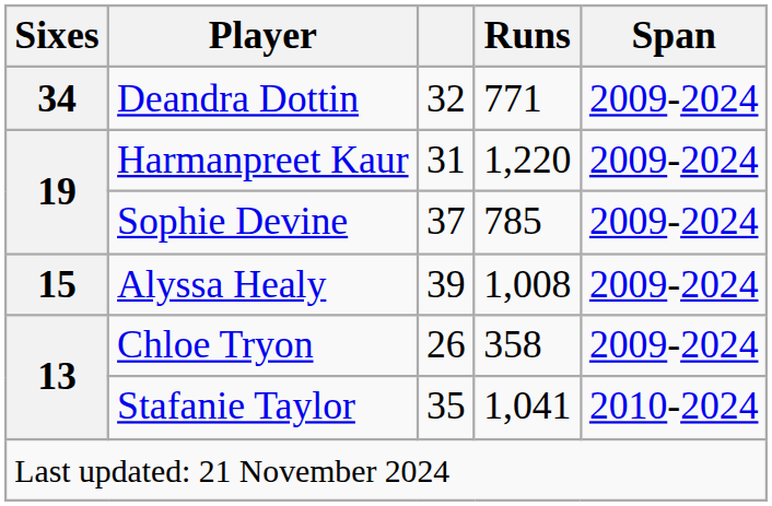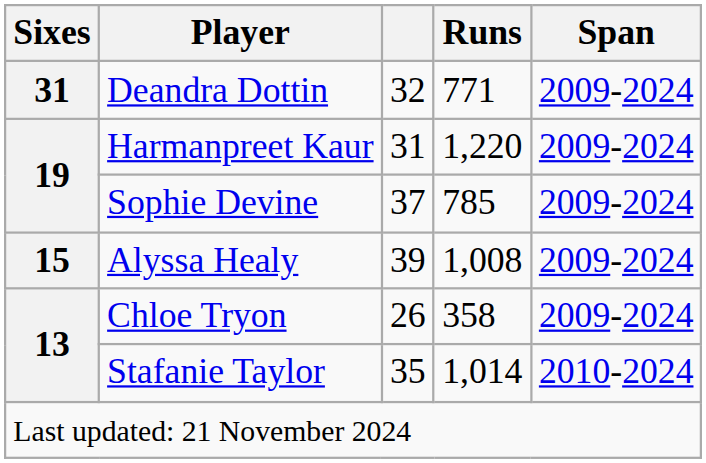 <table class="wikitable sortable">
 <tr>
 <th>Sixes</th>
 <th>Player</th>
 <th></th>
 <th>Runs</th>
 <th>Span</th>
 </tr>
 <tr>
-<th>34</th>
+<th>31</th>
 <td> <a href='#'>Deandra Dottin</a></td>
 <td>32</td>
 <td>771</td>
 <td><a href='#'>2009</a>-<a href='#'>2024</a></td>
 </tr>
 <tr>
 <th rowspan="2">19</th>
 <td> <a href='#'>Harmanpreet Kaur</a></td>
 <td>31</td>
 <td>1,220</td>
 <td><a href='#'>2009</a>-<a href='#'>2024</a></td>
 </tr>
 <tr>
 <td> <a href='#'>Sophie Devine</a></td>
 <td>37</td>
 <td>785</td>
 <td><a href='#'>2009</a>-<a href='#'>2024</a></td>
 </tr>
 <tr>
 <th>15</th>
 <td> <a href='#'>Alyssa Healy</a></td>
 <td>39</td>
 <td>1,008</td>
 <td><a href='#'>2009</a>-<a href='#'>2024</a></td>
 </tr>
 <tr>
 <th rowspan="2">13</th>
 <td> <a href='#'>Chloe Tryon</a></td>
 <td>26</td>
 <td>358</td>
 <td><a href='#'>2009</a>-<a href='#'>2024</a></td>
 </tr>
 <tr>
 <td> <a href='#'>Stafanie Taylor</a></td>
 <td>35</td>
-<td>1,041</td>
+<td>1,014</td>
 <td><a href='#'>2010</a>-<a href='#'>2024</a></td>
 </tr>
 <tr>
 <td colspan="10"><small>Last updated: 21 November 2024</small></td>
 </tr>
 </table>
